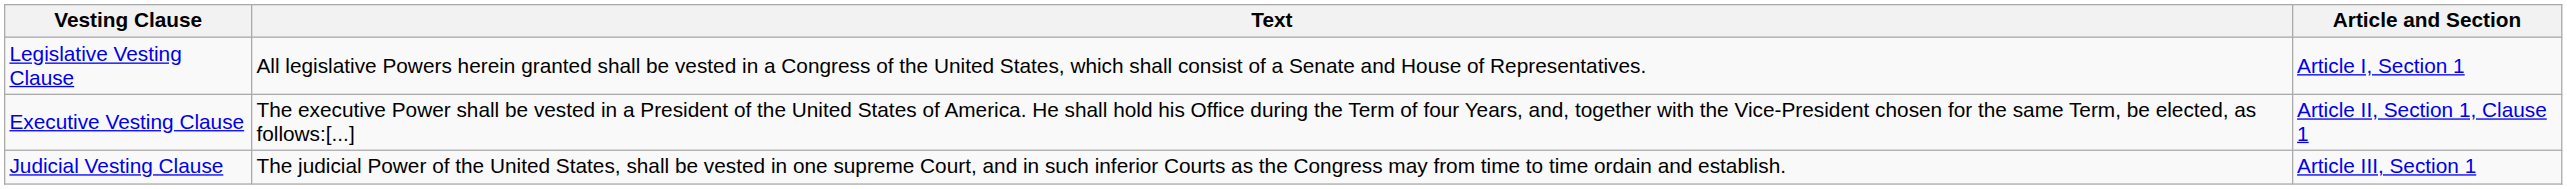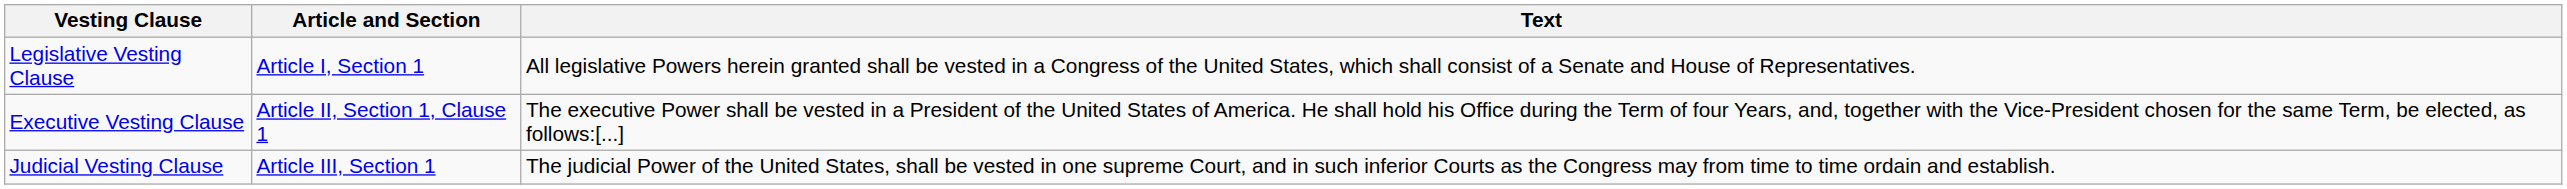 <table class="wikitable">
 <tr>
 <th>Vesting Clause</th>
+<th>Article and Section</th>
 <th>Text</th>
-<th>Article and Section</th>
 </tr>
 <tr>
 <td><a href='#'>Legislative Vesting Clause</a></td>
+<td><a href='#'>Article I, Section 1</a></td>
 <td>All legislative Powers herein granted shall be vested in a Congress of the United States, which shall consist of a Senate and House of Representatives.</td>
-<td><a href='#'>Article I, Section 1</a></td>
 </tr>
 <tr>
 <td><a href='#'>Executive Vesting Clause</a></td>
+<td><a href='#'>Article II, Section 1, Clause 1</a></td>
 <td>The executive Power shall be vested in a President of the United States of America. He shall hold his Office during the Term of four Years, and, together with the Vice-President chosen for the same Term, be elected, as follows:[...]</td>
-<td><a href='#'>Article II, Section 1, Clause 1</a></td>
 </tr>
 <tr>
 <td><a href='#'>Judicial Vesting Clause</a></td>
+<td><a href='#'>Article III, Section 1</a></td>
 <td>The judicial Power of the United States, shall be vested in one supreme Court, and in such inferior Courts as the Congress may from time to time ordain and establish.</td>
-<td><a href='#'>Article III, Section 1</a></td>
 </tr>
 </table>
